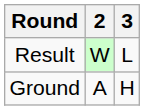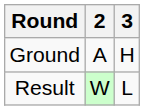 <table class="wikitable" style="text-align:center">
 <tr>
 <th>Round</th>
 <th>2</th>
 <th>3</th>
 </tr>
 <tr>
+<td>Ground</td>
+<td>A</td>
+<td>H</td>
+</tr>
+<tr>
 <td>Result</td>
 <td bgcolor="#CCFFCC">W</td>
 <td>L</td>
 </tr>
-<tr>
-<td>Ground</td>
-<td>A</td>
-<td>H</td>
-</tr>
 </table>
